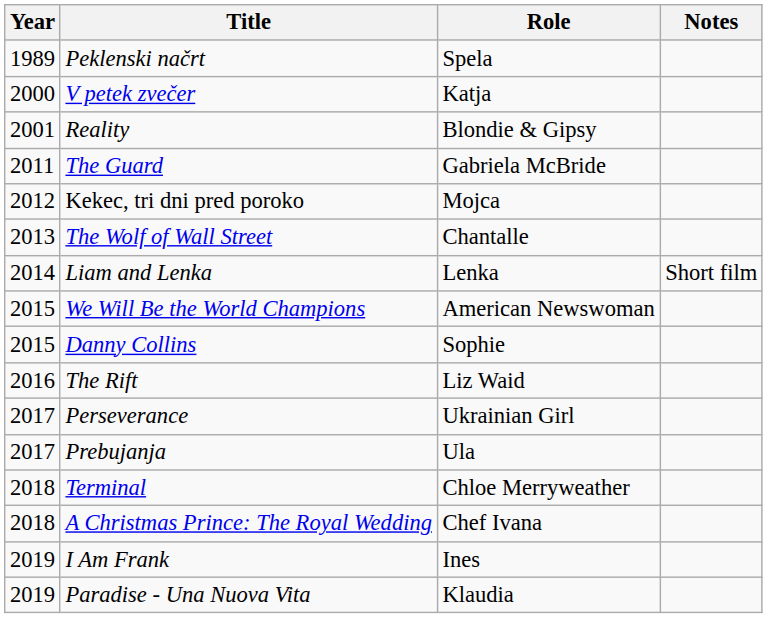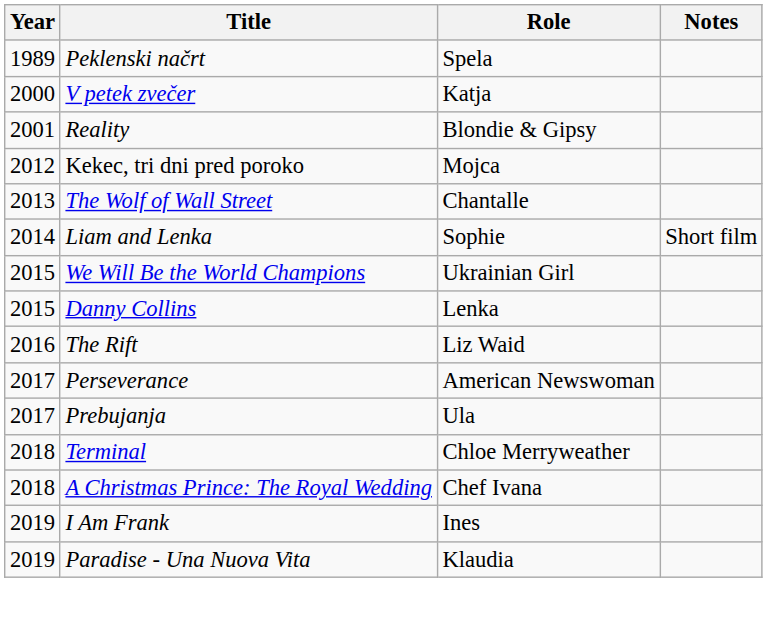 <table class="wikitable sortable">
 <tr>
 <th>Year</th>
 <th>Title</th>
 <th>Role</th>
 <th>Notes</th>
 </tr>
 <tr>
 <td>1989</td>
 <td><em>Peklenski načrt</em></td>
 <td>Spela</td>
 <td></td>
 </tr>
 <tr>
 <td>2000</td>
 <td><em><a href='#'>V petek zvečer</a></em></td>
 <td>Katja</td>
 <td></td>
 </tr>
 <tr>
 <td>2001</td>
 <td><em>Reality</em></td>
 <td>Blondie & Gipsy</td>
 <td></td>
 </tr>
 <tr>
-<td>2011</td>
-<td><em><a href='#'>The Guard</a></em></td>
-<td>Gabriela McBride</td>
-<td></td>
-</tr>
-<tr>
 <td>2012</td>
 <td>Kekec, tri dni pred poroko</td>
 <td>Mojca</td>
 <td></td>
 </tr>
 <tr>
 <td>2013</td>
 <td><em><a href='#'>The Wolf of Wall Street</a></em></td>
 <td>Chantalle</td>
 <td></td>
 </tr>
 <tr>
 <td>2014</td>
 <td><em>Liam and Lenka</em></td>
-<td>Lenka</td>
+<td>Sophie</td>
 <td>Short film</td>
 </tr>
 <tr>
 <td>2015</td>
 <td><em><a href='#'>We Will Be the World Champions</a></em></td>
-<td>American Newswoman</td>
+<td>Ukrainian Girl</td>
 <td></td>
 </tr>
 <tr>
 <td>2015</td>
 <td><em><a href='#'>Danny Collins</a></em></td>
-<td>Sophie</td>
+<td>Lenka</td>
 <td></td>
 </tr>
 <tr>
 <td>2016</td>
 <td><em>The Rift</em></td>
 <td>Liz Waid</td>
 <td></td>
 </tr>
 <tr>
 <td>2017</td>
 <td><em>Perseverance</em></td>
-<td>Ukrainian Girl</td>
+<td>American Newswoman</td>
 <td></td>
 </tr>
 <tr>
 <td>2017</td>
 <td><em>Prebujanja</em></td>
 <td>Ula</td>
 <td></td>
 </tr>
 <tr>
 <td>2018</td>
 <td><em><a href='#'>Terminal</a></em></td>
 <td>Chloe Merryweather</td>
 <td></td>
 </tr>
 <tr>
 <td>2018</td>
 <td><em><a href='#'>A Christmas Prince: The Royal Wedding</a></em></td>
 <td>Chef Ivana</td>
 <td></td>
 </tr>
 <tr>
 <td>2019</td>
 <td><em>I Am Frank</em></td>
 <td>Ines</td>
 <td></td>
 </tr>
 <tr>
 <td>2019</td>
 <td><em>Paradise - Una Nuova Vita</em></td>
 <td>Klaudia</td>
 <td></td>
 </tr>
 </table>
